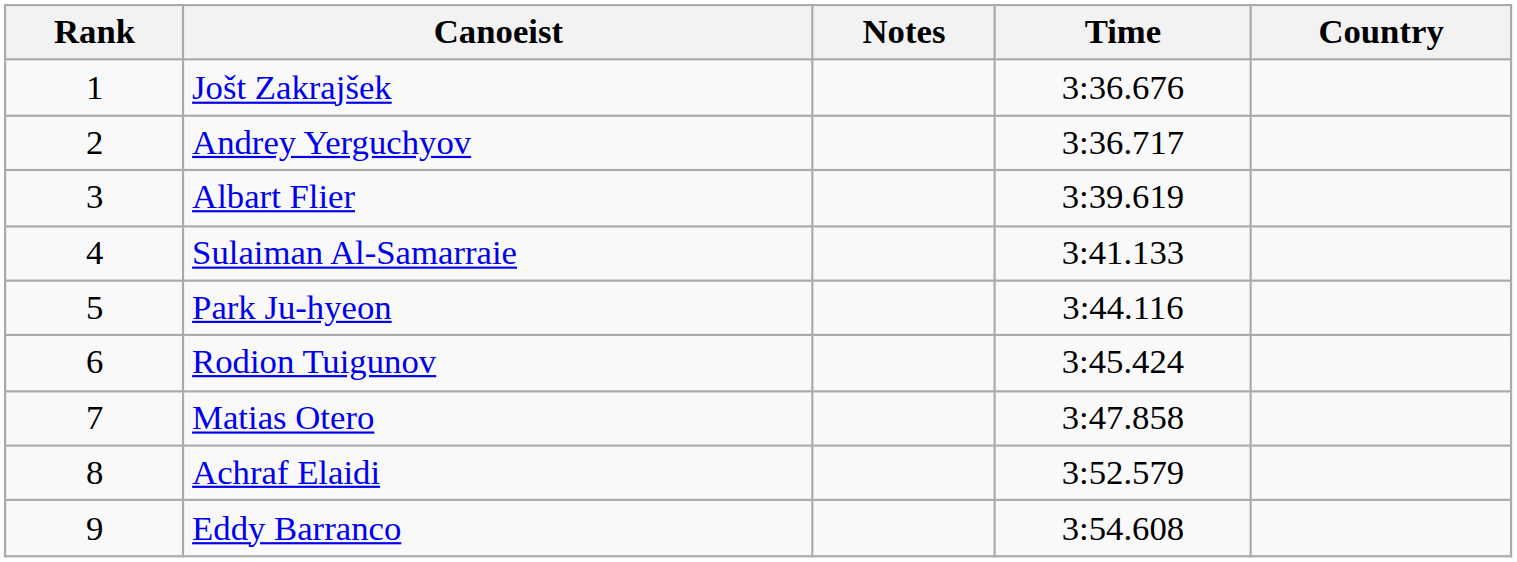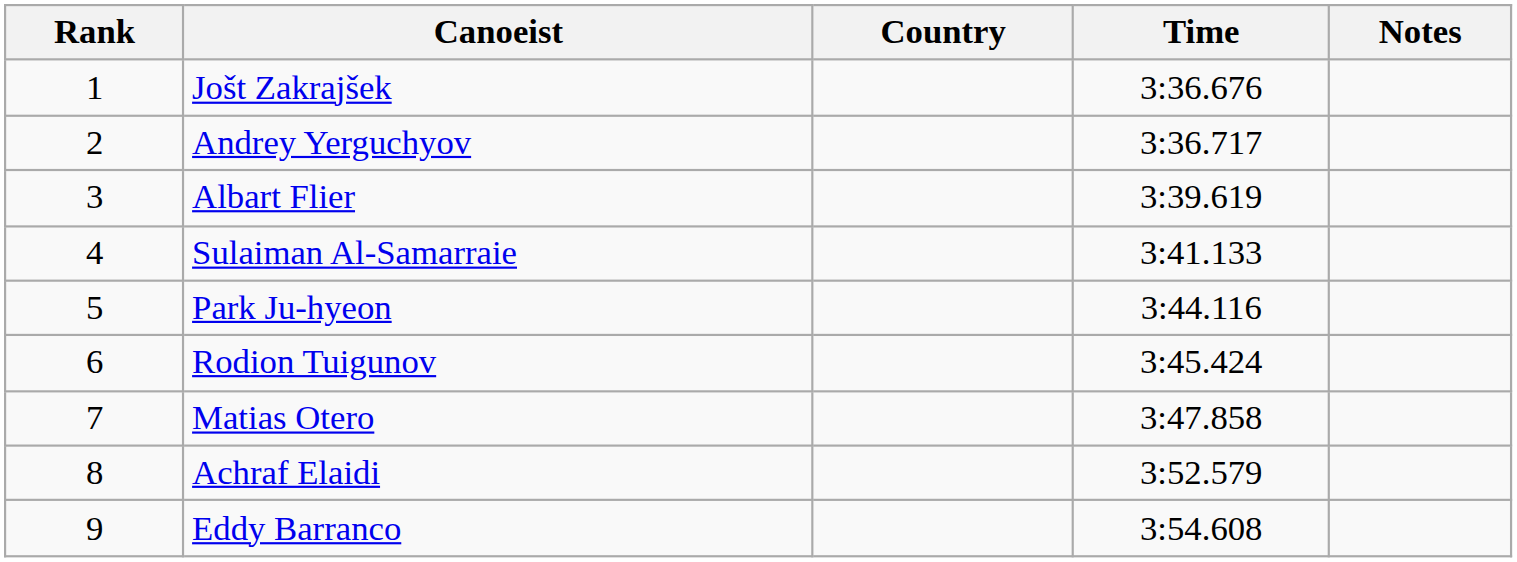 <table class="wikitable" style="text-align:center;width: 55%">
 <tr>
 <th>Rank</th>
 <th>Canoeist</th>
+<th>Country</th>
+<th>Time</th>
 <th>Notes</th>
-<th>Time</th>
-<th>Country</th>
 </tr>
 <tr>
 <td>1</td>
 <td align="left"><a href='#'>Jošt Zakrajšek</a></td>
+<td align="left"></td>
+<td>3:36.676</td>
 <td></td>
-<td>3:36.676</td>
-<td align="left"></td>
 </tr>
 <tr>
 <td>2</td>
 <td align="left"><a href='#'>Andrey Yerguchyov</a></td>
+<td align="left"></td>
+<td>3:36.717</td>
 <td></td>
-<td>3:36.717</td>
-<td align="left"></td>
 </tr>
 <tr>
 <td>3</td>
 <td align="left"><a href='#'>Albart Flier</a></td>
+<td align="left"></td>
+<td>3:39.619</td>
 <td></td>
-<td>3:39.619</td>
-<td align="left"></td>
 </tr>
 <tr>
 <td>4</td>
 <td align="left"><a href='#'>Sulaiman Al-Samarraie</a></td>
+<td align="left"></td>
+<td>3:41.133</td>
 <td></td>
-<td>3:41.133</td>
-<td align="left"></td>
 </tr>
 <tr>
 <td>5</td>
 <td align="left"><a href='#'>Park Ju-hyeon</a></td>
+<td align="left"></td>
+<td>3:44.116</td>
 <td></td>
-<td>3:44.116</td>
-<td align="left"></td>
 </tr>
 <tr>
 <td>6</td>
 <td align="left"><a href='#'>Rodion Tuigunov</a></td>
+<td align="left"></td>
+<td>3:45.424</td>
 <td></td>
-<td>3:45.424</td>
-<td align="left"></td>
 </tr>
 <tr>
 <td>7</td>
 <td align="left"><a href='#'>Matias Otero</a></td>
+<td align="left"></td>
+<td>3:47.858</td>
 <td></td>
-<td>3:47.858</td>
-<td align="left"></td>
 </tr>
 <tr>
 <td>8</td>
 <td align="left"><a href='#'>Achraf Elaidi</a></td>
+<td align="left"></td>
+<td>3:52.579</td>
 <td></td>
-<td>3:52.579</td>
-<td align="left"></td>
 </tr>
 <tr>
 <td>9</td>
 <td align="left"><a href='#'>Eddy Barranco</a></td>
+<td align="left"></td>
+<td>3:54.608</td>
 <td></td>
-<td>3:54.608</td>
-<td align="left"></td>
 </tr>
 </table>
